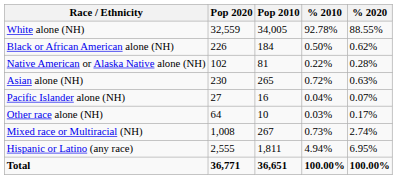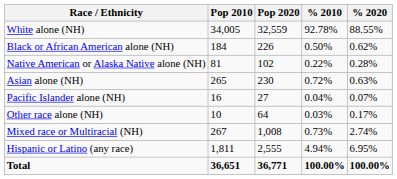 <table class="wikitable">
 <tr>
 <th>Race / Ethnicity</th>
+<th>Pop 2010</th>
 <th>Pop 2020</th>
-<th>Pop 2010</th>
 <th>% 2010</th>
 <th>% 2020</th>
 </tr>
 <tr>
 <td><a href='#'>White</a> alone (NH)</td>
+<td>34,005</td>
 <td>32,559</td>
-<td>34,005</td>
 <td>92.78%</td>
 <td>88.55%</td>
 </tr>
 <tr>
 <td><a href='#'>Black or African American</a> alone (NH)</td>
+<td>184</td>
 <td>226</td>
-<td>184</td>
 <td>0.50%</td>
 <td>0.62%</td>
 </tr>
 <tr>
 <td><a href='#'>Native American</a> or <a href='#'>Alaska Native</a> alone (NH)</td>
+<td>81</td>
 <td>102</td>
-<td>81</td>
 <td>0.22%</td>
 <td>0.28%</td>
 </tr>
 <tr>
 <td><a href='#'>Asian</a> alone (NH)</td>
+<td>265</td>
 <td>230</td>
-<td>265</td>
 <td>0.72%</td>
 <td>0.63%</td>
 </tr>
 <tr>
 <td><a href='#'>Pacific Islander</a> alone (NH)</td>
+<td>16</td>
 <td>27</td>
-<td>16</td>
 <td>0.04%</td>
 <td>0.07%</td>
 </tr>
 <tr>
 <td><a href='#'>Other race</a> alone (NH)</td>
+<td>10</td>
 <td>64</td>
-<td>10</td>
 <td>0.03%</td>
 <td>0.17%</td>
 </tr>
 <tr>
 <td><a href='#'>Mixed race or Multiracial</a> (NH)</td>
+<td>267</td>
 <td>1,008</td>
-<td>267</td>
 <td>0.73%</td>
 <td>2.74%</td>
 </tr>
 <tr>
 <td><a href='#'>Hispanic or Latino</a> (any race)</td>
+<td>1,811</td>
 <td>2,555</td>
-<td>1,811</td>
 <td>4.94%</td>
 <td>6.95%</td>
 </tr>
 <tr>
 <td><strong>Total</strong></td>
+<td><strong>36,651</strong></td>
 <td><strong>36,771</strong></td>
-<td><strong>36,651</strong></td>
 <td><strong>100.00%</strong></td>
 <td><strong>100.00%</strong></td>
 </tr>
 </table>
